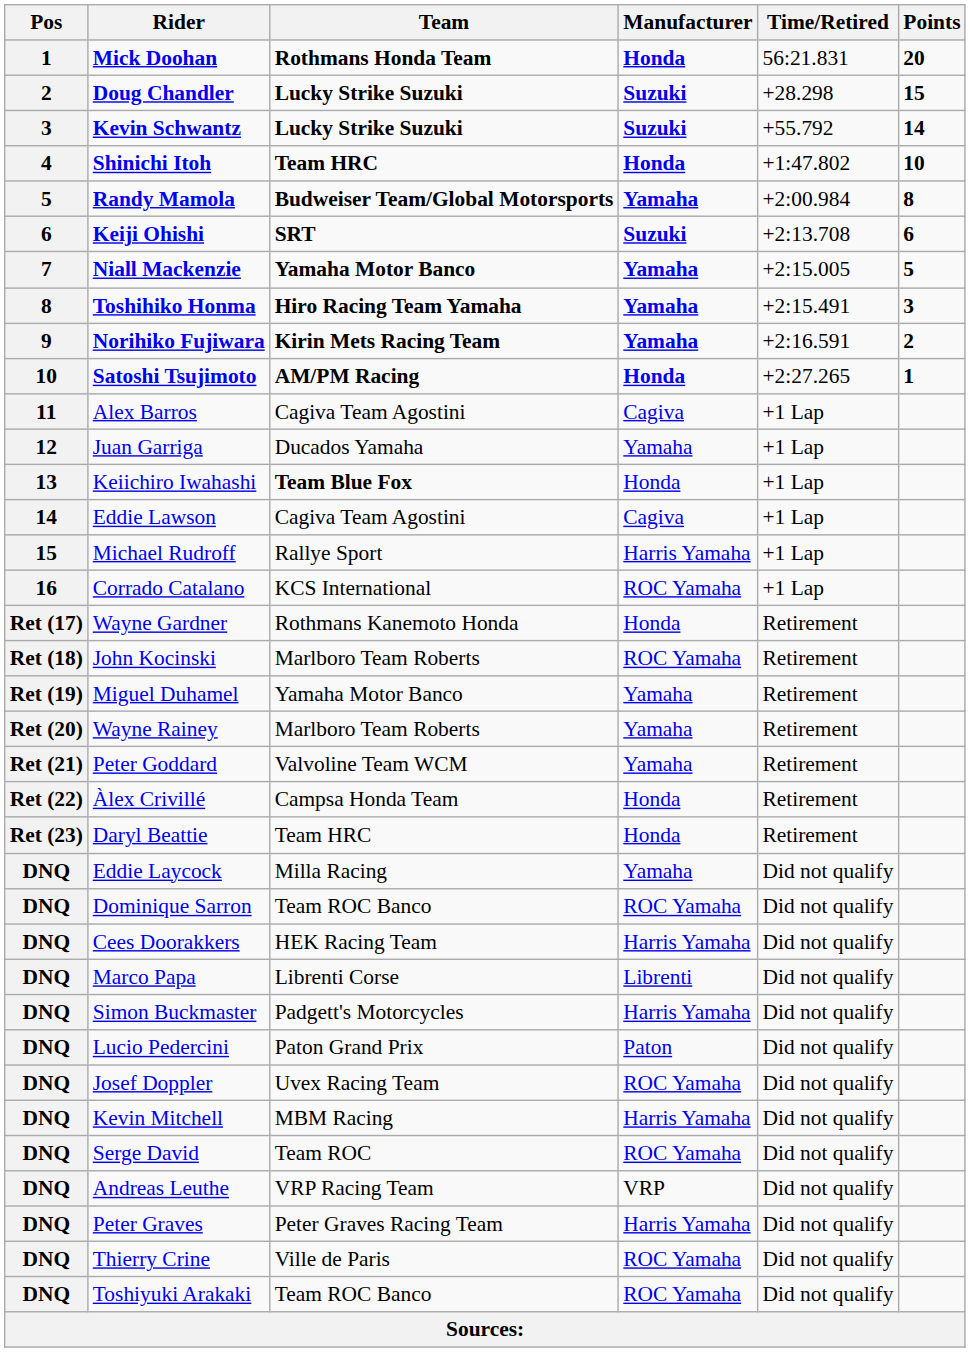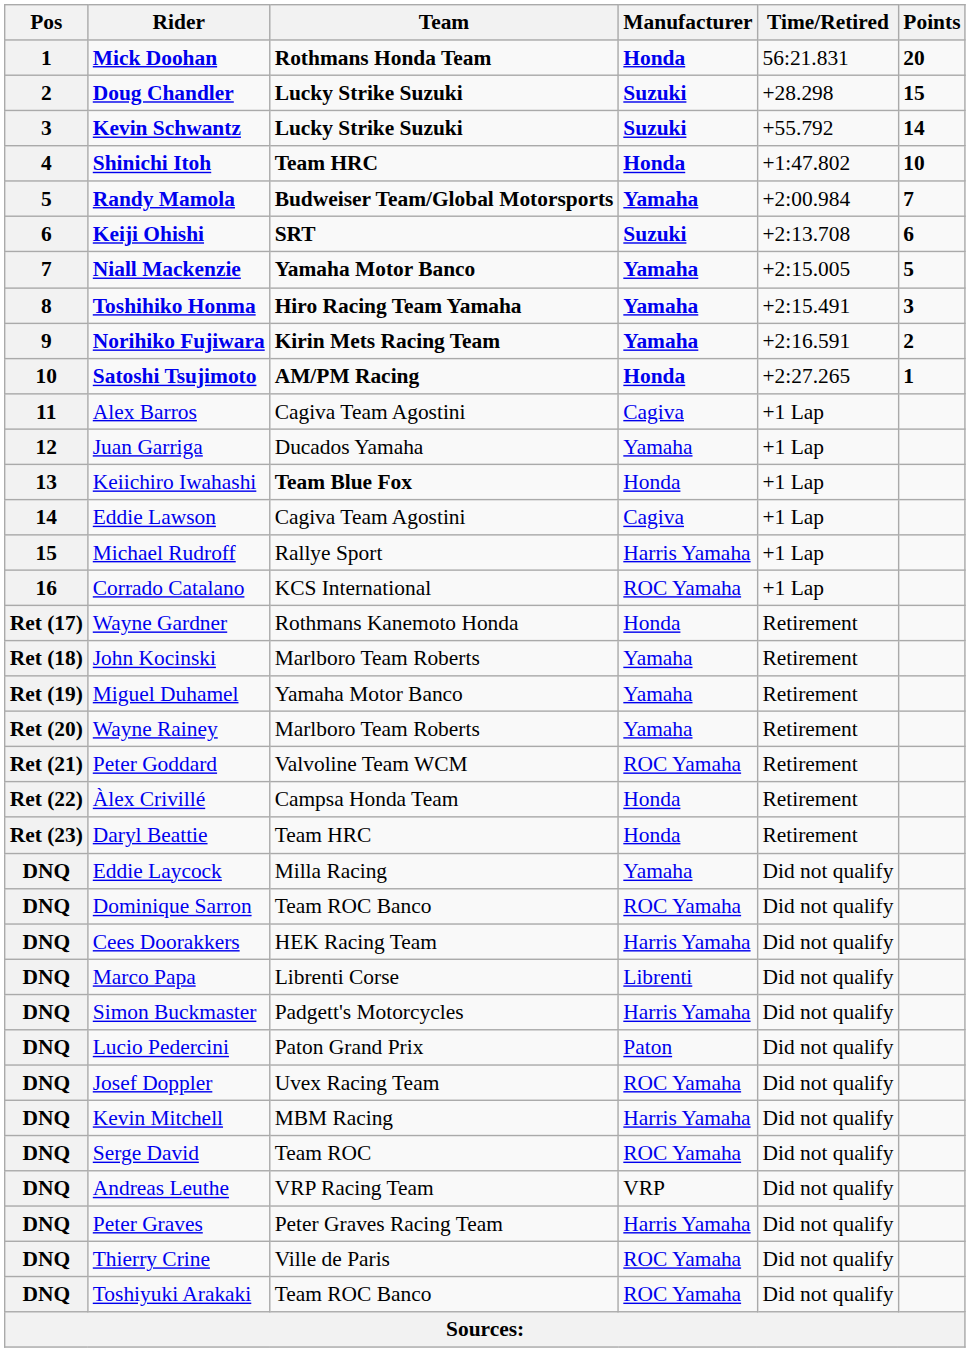 <table class="wikitable" style="font-size: 95%;">
 <tr>
 <th>Pos</th>
 <th>Rider</th>
 <th>Team</th>
 <th>Manufacturer</th>
 <th>Time/Retired</th>
 <th>Points</th>
 </tr>
 <tr>
 <th>1</th>
 <td> <strong><a href='#'>Mick Doohan</a></strong></td>
 <td><strong>Rothmans Honda Team</strong></td>
 <td><strong><a href='#'>Honda</a></strong></td>
 <td>56:21.831</td>
 <td><strong>20</strong></td>
 </tr>
 <tr>
 <th>2</th>
 <td> <strong><a href='#'>Doug Chandler</a></strong></td>
 <td><strong>Lucky Strike Suzuki</strong></td>
 <td><strong><a href='#'>Suzuki</a></strong></td>
 <td>+28.298</td>
 <td><strong>15</strong></td>
 </tr>
 <tr>
 <th>3</th>
 <td> <strong><a href='#'>Kevin Schwantz</a></strong></td>
 <td><strong>Lucky Strike Suzuki</strong></td>
 <td><strong><a href='#'>Suzuki</a></strong></td>
 <td>+55.792</td>
 <td><strong>14</strong></td>
 </tr>
 <tr>
 <th>4</th>
 <td> <strong><a href='#'>Shinichi Itoh</a></strong></td>
 <td><strong>Team HRC</strong></td>
 <td><strong><a href='#'>Honda</a></strong></td>
 <td>+1:47.802</td>
 <td><strong>10</strong></td>
 </tr>
 <tr>
 <th>5</th>
 <td> <strong><a href='#'>Randy Mamola</a></strong></td>
 <td><strong>Budweiser Team/Global Motorsports</strong></td>
 <td><strong><a href='#'>Yamaha</a></strong></td>
 <td>+2:00.984</td>
-<td><strong>8</strong></td>
+<td><strong>7</strong></td>
 </tr>
 <tr>
 <th>6</th>
 <td> <strong><a href='#'>Keiji Ohishi</a></strong></td>
 <td><strong>SRT</strong></td>
 <td><strong><a href='#'>Suzuki</a></strong></td>
 <td>+2:13.708</td>
 <td><strong>6</strong></td>
 </tr>
 <tr>
 <th>7</th>
 <td> <strong><a href='#'>Niall Mackenzie</a></strong></td>
 <td><strong>Yamaha Motor Banco</strong></td>
 <td><strong><a href='#'>Yamaha</a></strong></td>
 <td>+2:15.005</td>
 <td><strong>5</strong></td>
 </tr>
 <tr>
 <th>8</th>
 <td> <strong><a href='#'>Toshihiko Honma</a></strong></td>
 <td><strong>Hiro Racing Team Yamaha</strong></td>
 <td><strong><a href='#'>Yamaha</a></strong></td>
 <td>+2:15.491</td>
 <td><strong>3</strong></td>
 </tr>
 <tr>
 <th>9</th>
 <td> <strong><a href='#'>Norihiko Fujiwara</a></strong></td>
 <td><strong>Kirin Mets Racing Team</strong></td>
 <td><strong><a href='#'>Yamaha</a></strong></td>
 <td>+2:16.591</td>
 <td><strong>2</strong></td>
 </tr>
 <tr>
 <th>10</th>
 <td> <strong><a href='#'>Satoshi Tsujimoto</a></strong></td>
 <td><strong>AM/PM Racing</strong></td>
 <td><strong><a href='#'>Honda</a></strong></td>
 <td>+2:27.265</td>
 <td><strong>1</strong></td>
 </tr>
 <tr>
 <th>11</th>
 <td> <a href='#'>Alex Barros</a></td>
 <td>Cagiva Team Agostini</td>
 <td><a href='#'>Cagiva</a></td>
 <td>+1 Lap</td>
 <td></td>
 </tr>
 <tr>
 <th>12</th>
 <td> <a href='#'>Juan Garriga</a></td>
 <td>Ducados Yamaha</td>
 <td><a href='#'>Yamaha</a></td>
 <td>+1 Lap</td>
 <td></td>
 </tr>
 <tr>
 <th>13</th>
 <td> <a href='#'>Keiichiro Iwahashi</a></td>
 <td><strong>Team Blue Fox</strong></td>
 <td><a href='#'>Honda</a></td>
 <td>+1 Lap</td>
 <td></td>
 </tr>
 <tr>
 <th>14</th>
 <td> <a href='#'>Eddie Lawson</a></td>
 <td>Cagiva Team Agostini</td>
 <td><a href='#'>Cagiva</a></td>
 <td>+1 Lap</td>
 <td></td>
 </tr>
 <tr>
 <th>15</th>
 <td> <a href='#'>Michael Rudroff</a></td>
 <td>Rallye Sport</td>
 <td><a href='#'>Harris Yamaha</a></td>
 <td>+1 Lap</td>
 <td></td>
 </tr>
 <tr>
 <th>16</th>
 <td> <a href='#'>Corrado Catalano</a></td>
 <td>KCS International</td>
 <td><a href='#'>ROC Yamaha</a></td>
 <td>+1 Lap</td>
 <td></td>
 </tr>
 <tr>
 <th>Ret (17)</th>
 <td> <a href='#'>Wayne Gardner</a></td>
 <td>Rothmans Kanemoto Honda</td>
 <td><a href='#'>Honda</a></td>
 <td>Retirement</td>
 <td></td>
 </tr>
 <tr>
 <th>Ret (18)</th>
 <td> <a href='#'>John Kocinski</a></td>
 <td>Marlboro Team Roberts</td>
-<td><a href='#'>ROC Yamaha</a></td>
+<td><a href='#'>Yamaha</a></td>
 <td>Retirement</td>
 <td></td>
 </tr>
 <tr>
 <th>Ret (19)</th>
 <td> <a href='#'>Miguel Duhamel</a></td>
 <td>Yamaha Motor Banco</td>
 <td><a href='#'>Yamaha</a></td>
 <td>Retirement</td>
 <td></td>
 </tr>
 <tr>
 <th>Ret (20)</th>
 <td> <a href='#'>Wayne Rainey</a></td>
 <td>Marlboro Team Roberts</td>
 <td><a href='#'>Yamaha</a></td>
 <td>Retirement</td>
 <td></td>
 </tr>
 <tr>
 <th>Ret (21)</th>
 <td> <a href='#'>Peter Goddard</a></td>
 <td>Valvoline Team WCM</td>
-<td><a href='#'>Yamaha</a></td>
+<td><a href='#'>ROC Yamaha</a></td>
 <td>Retirement</td>
 <td></td>
 </tr>
 <tr>
 <th>Ret (22)</th>
 <td> <a href='#'>Àlex Crivillé</a></td>
 <td>Campsa Honda Team</td>
 <td><a href='#'>Honda</a></td>
 <td>Retirement</td>
 <td></td>
 </tr>
 <tr>
 <th>Ret (23)</th>
 <td> <a href='#'>Daryl Beattie</a></td>
 <td>Team HRC</td>
 <td><a href='#'>Honda</a></td>
 <td>Retirement</td>
 <td></td>
 </tr>
 <tr>
 <th>DNQ</th>
 <td> <a href='#'>Eddie Laycock</a></td>
 <td>Milla Racing</td>
 <td><a href='#'>Yamaha</a></td>
 <td>Did not qualify</td>
 <td></td>
 </tr>
 <tr>
 <th>DNQ</th>
 <td> <a href='#'>Dominique Sarron</a></td>
 <td>Team ROC Banco</td>
 <td><a href='#'>ROC Yamaha</a></td>
 <td>Did not qualify</td>
 <td></td>
 </tr>
 <tr>
 <th>DNQ</th>
 <td> <a href='#'>Cees Doorakkers</a></td>
 <td>HEK Racing Team</td>
 <td><a href='#'>Harris Yamaha</a></td>
 <td>Did not qualify</td>
 <td></td>
 </tr>
 <tr>
 <th>DNQ</th>
 <td> <a href='#'>Marco Papa</a></td>
 <td>Librenti Corse</td>
 <td><a href='#'>Librenti</a></td>
 <td>Did not qualify</td>
 <td></td>
 </tr>
 <tr>
 <th>DNQ</th>
 <td> <a href='#'>Simon Buckmaster</a></td>
 <td>Padgett's Motorcycles</td>
 <td><a href='#'>Harris Yamaha</a></td>
 <td>Did not qualify</td>
 <td></td>
 </tr>
 <tr>
 <th>DNQ</th>
 <td> <a href='#'>Lucio Pedercini</a></td>
 <td>Paton Grand Prix</td>
 <td><a href='#'>Paton</a></td>
 <td>Did not qualify</td>
 <td></td>
 </tr>
 <tr>
 <th>DNQ</th>
 <td> <a href='#'>Josef Doppler</a></td>
 <td>Uvex Racing Team</td>
 <td><a href='#'>ROC Yamaha</a></td>
 <td>Did not qualify</td>
 <td></td>
 </tr>
 <tr>
 <th>DNQ</th>
 <td> <a href='#'>Kevin Mitchell</a></td>
 <td>MBM Racing</td>
 <td><a href='#'>Harris Yamaha</a></td>
 <td>Did not qualify</td>
 <td></td>
 </tr>
 <tr>
 <th>DNQ</th>
 <td> <a href='#'>Serge David</a></td>
 <td>Team ROC</td>
 <td><a href='#'>ROC Yamaha</a></td>
 <td>Did not qualify</td>
 <td></td>
 </tr>
 <tr>
 <th>DNQ</th>
 <td> <a href='#'>Andreas Leuthe</a></td>
 <td>VRP Racing Team</td>
 <td>VRP</td>
 <td>Did not qualify</td>
 <td></td>
 </tr>
 <tr>
 <th>DNQ</th>
 <td> <a href='#'>Peter Graves</a></td>
 <td>Peter Graves Racing Team</td>
 <td><a href='#'>Harris Yamaha</a></td>
 <td>Did not qualify</td>
 <td></td>
 </tr>
 <tr>
 <th>DNQ</th>
 <td> <a href='#'>Thierry Crine</a></td>
 <td>Ville de Paris</td>
 <td><a href='#'>ROC Yamaha</a></td>
 <td>Did not qualify</td>
 <td></td>
 </tr>
 <tr>
 <th>DNQ</th>
 <td> <a href='#'>Toshiyuki Arakaki</a></td>
 <td>Team ROC Banco</td>
 <td><a href='#'>ROC Yamaha</a></td>
 <td>Did not qualify</td>
 <td></td>
 </tr>
 <tr>
 <th colspan=8>Sources: </th>
 </tr>
 </table>
